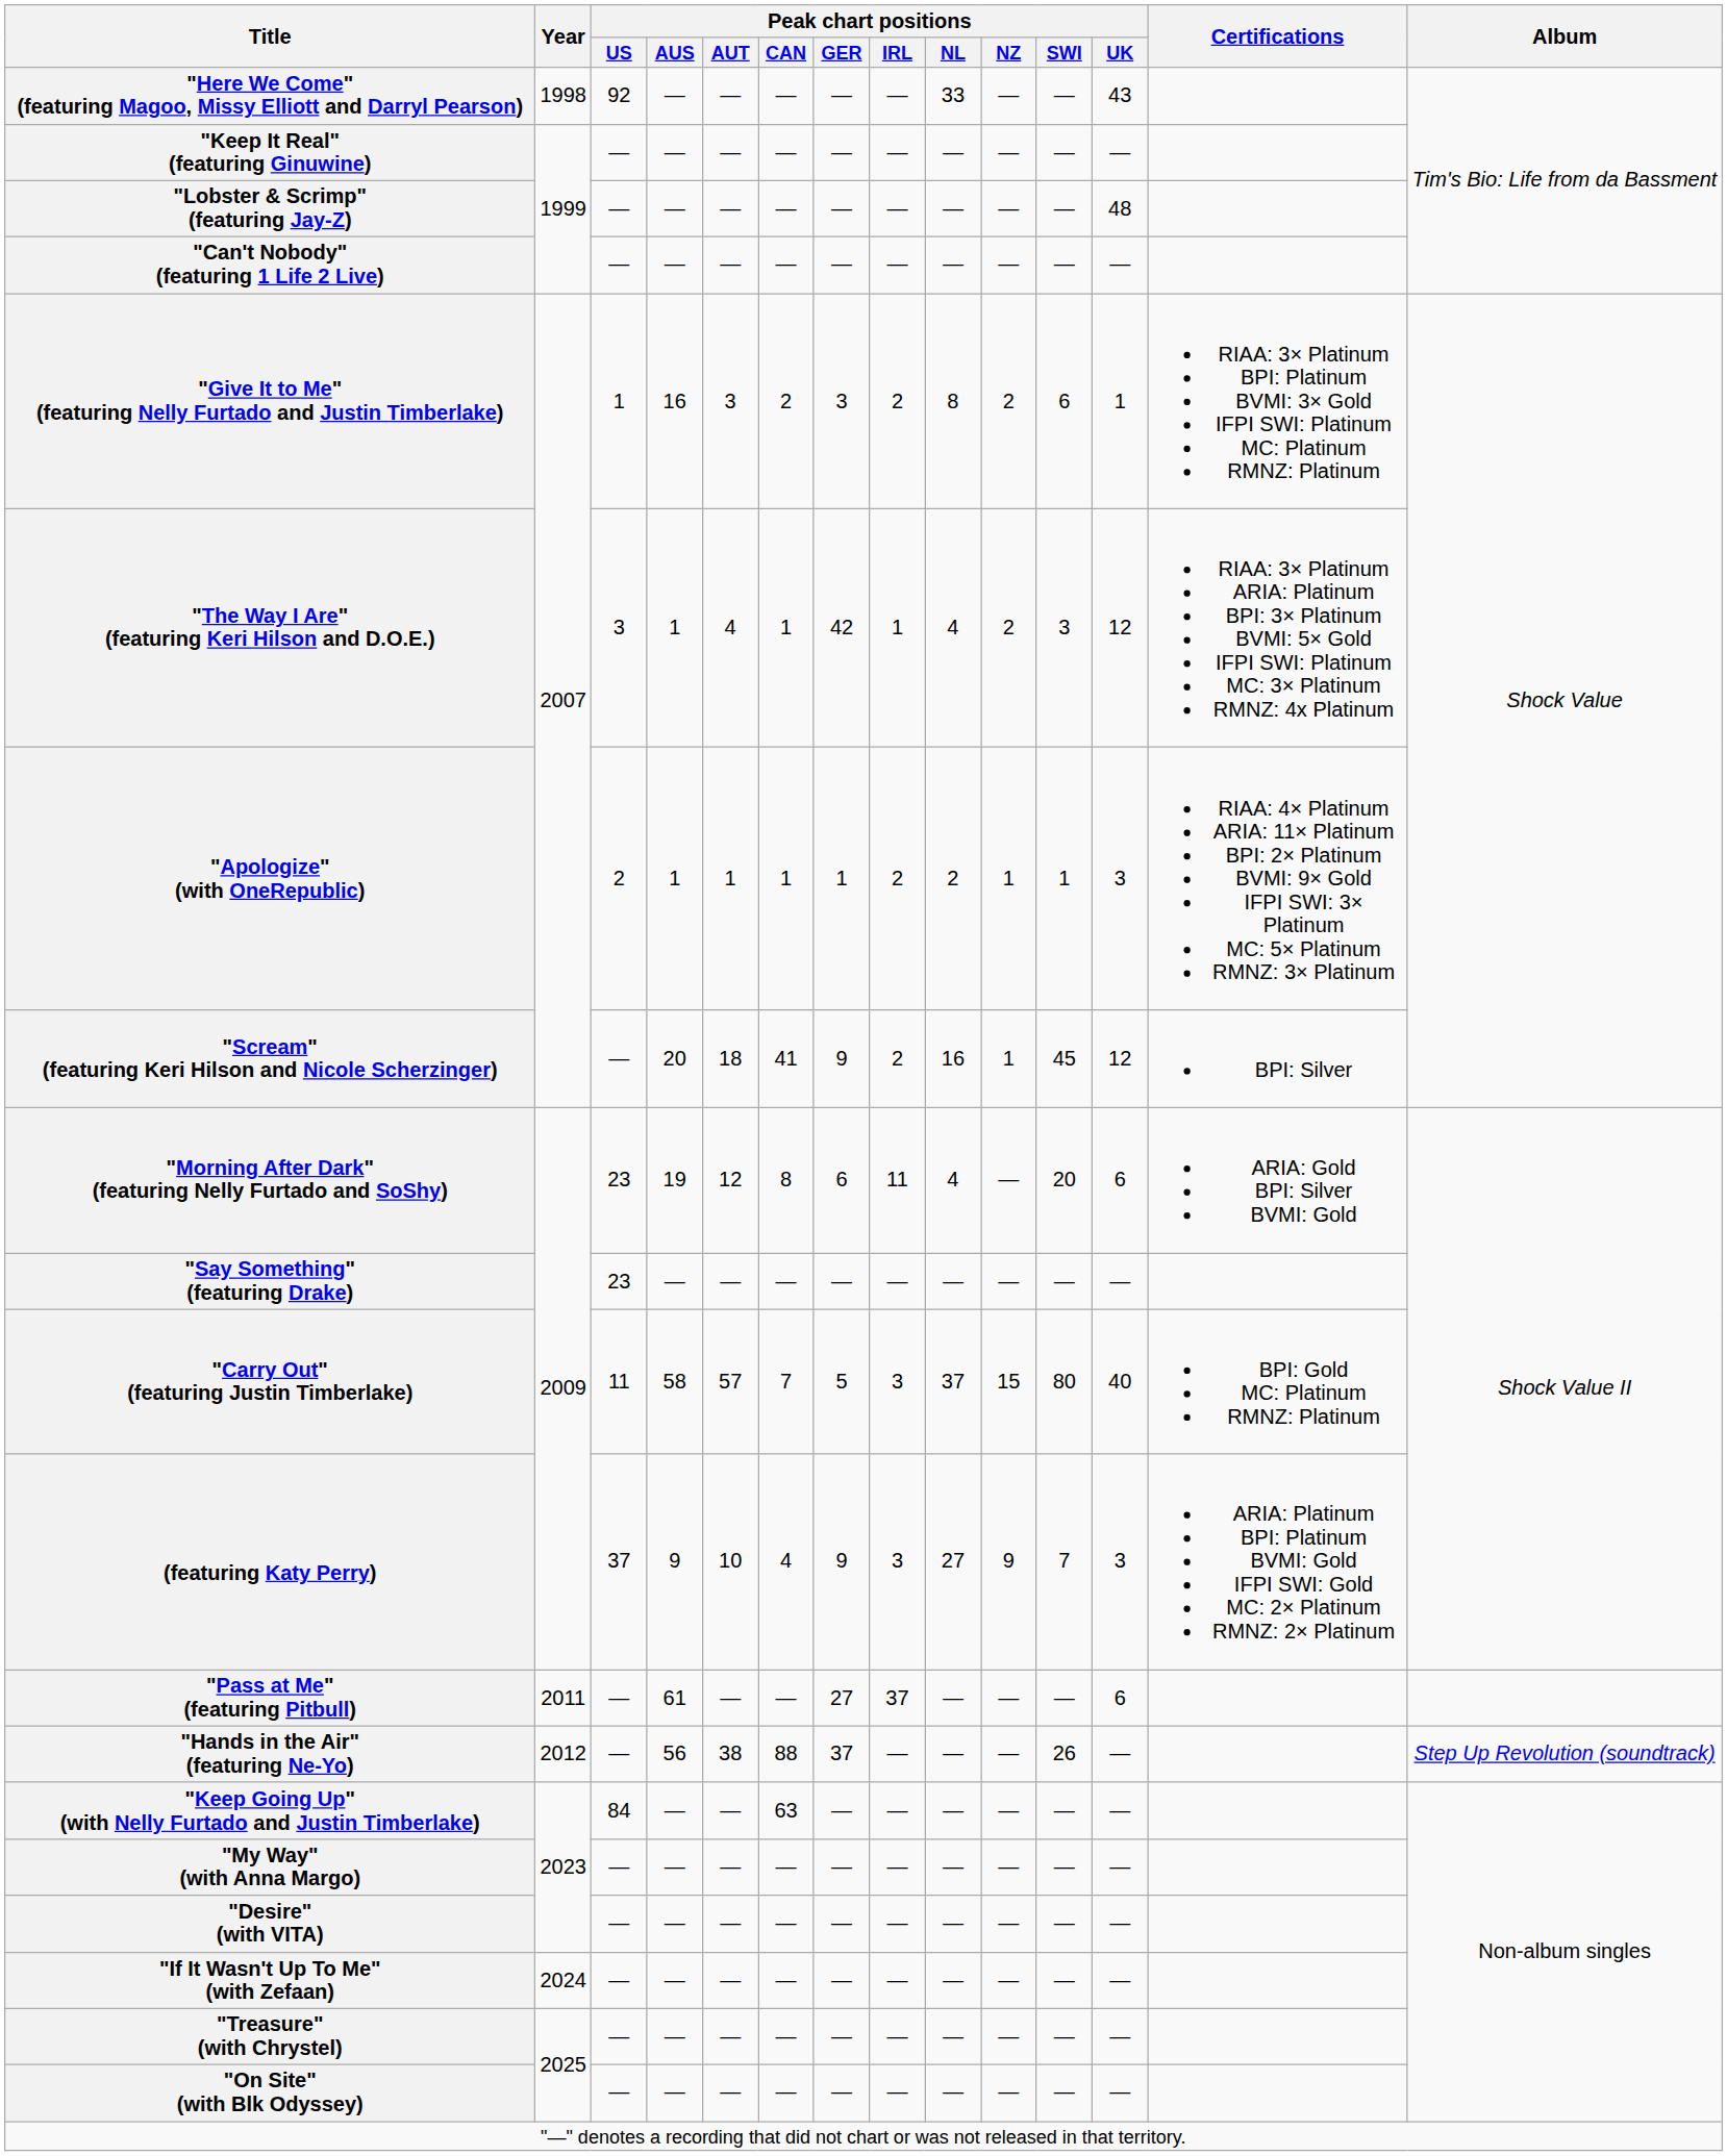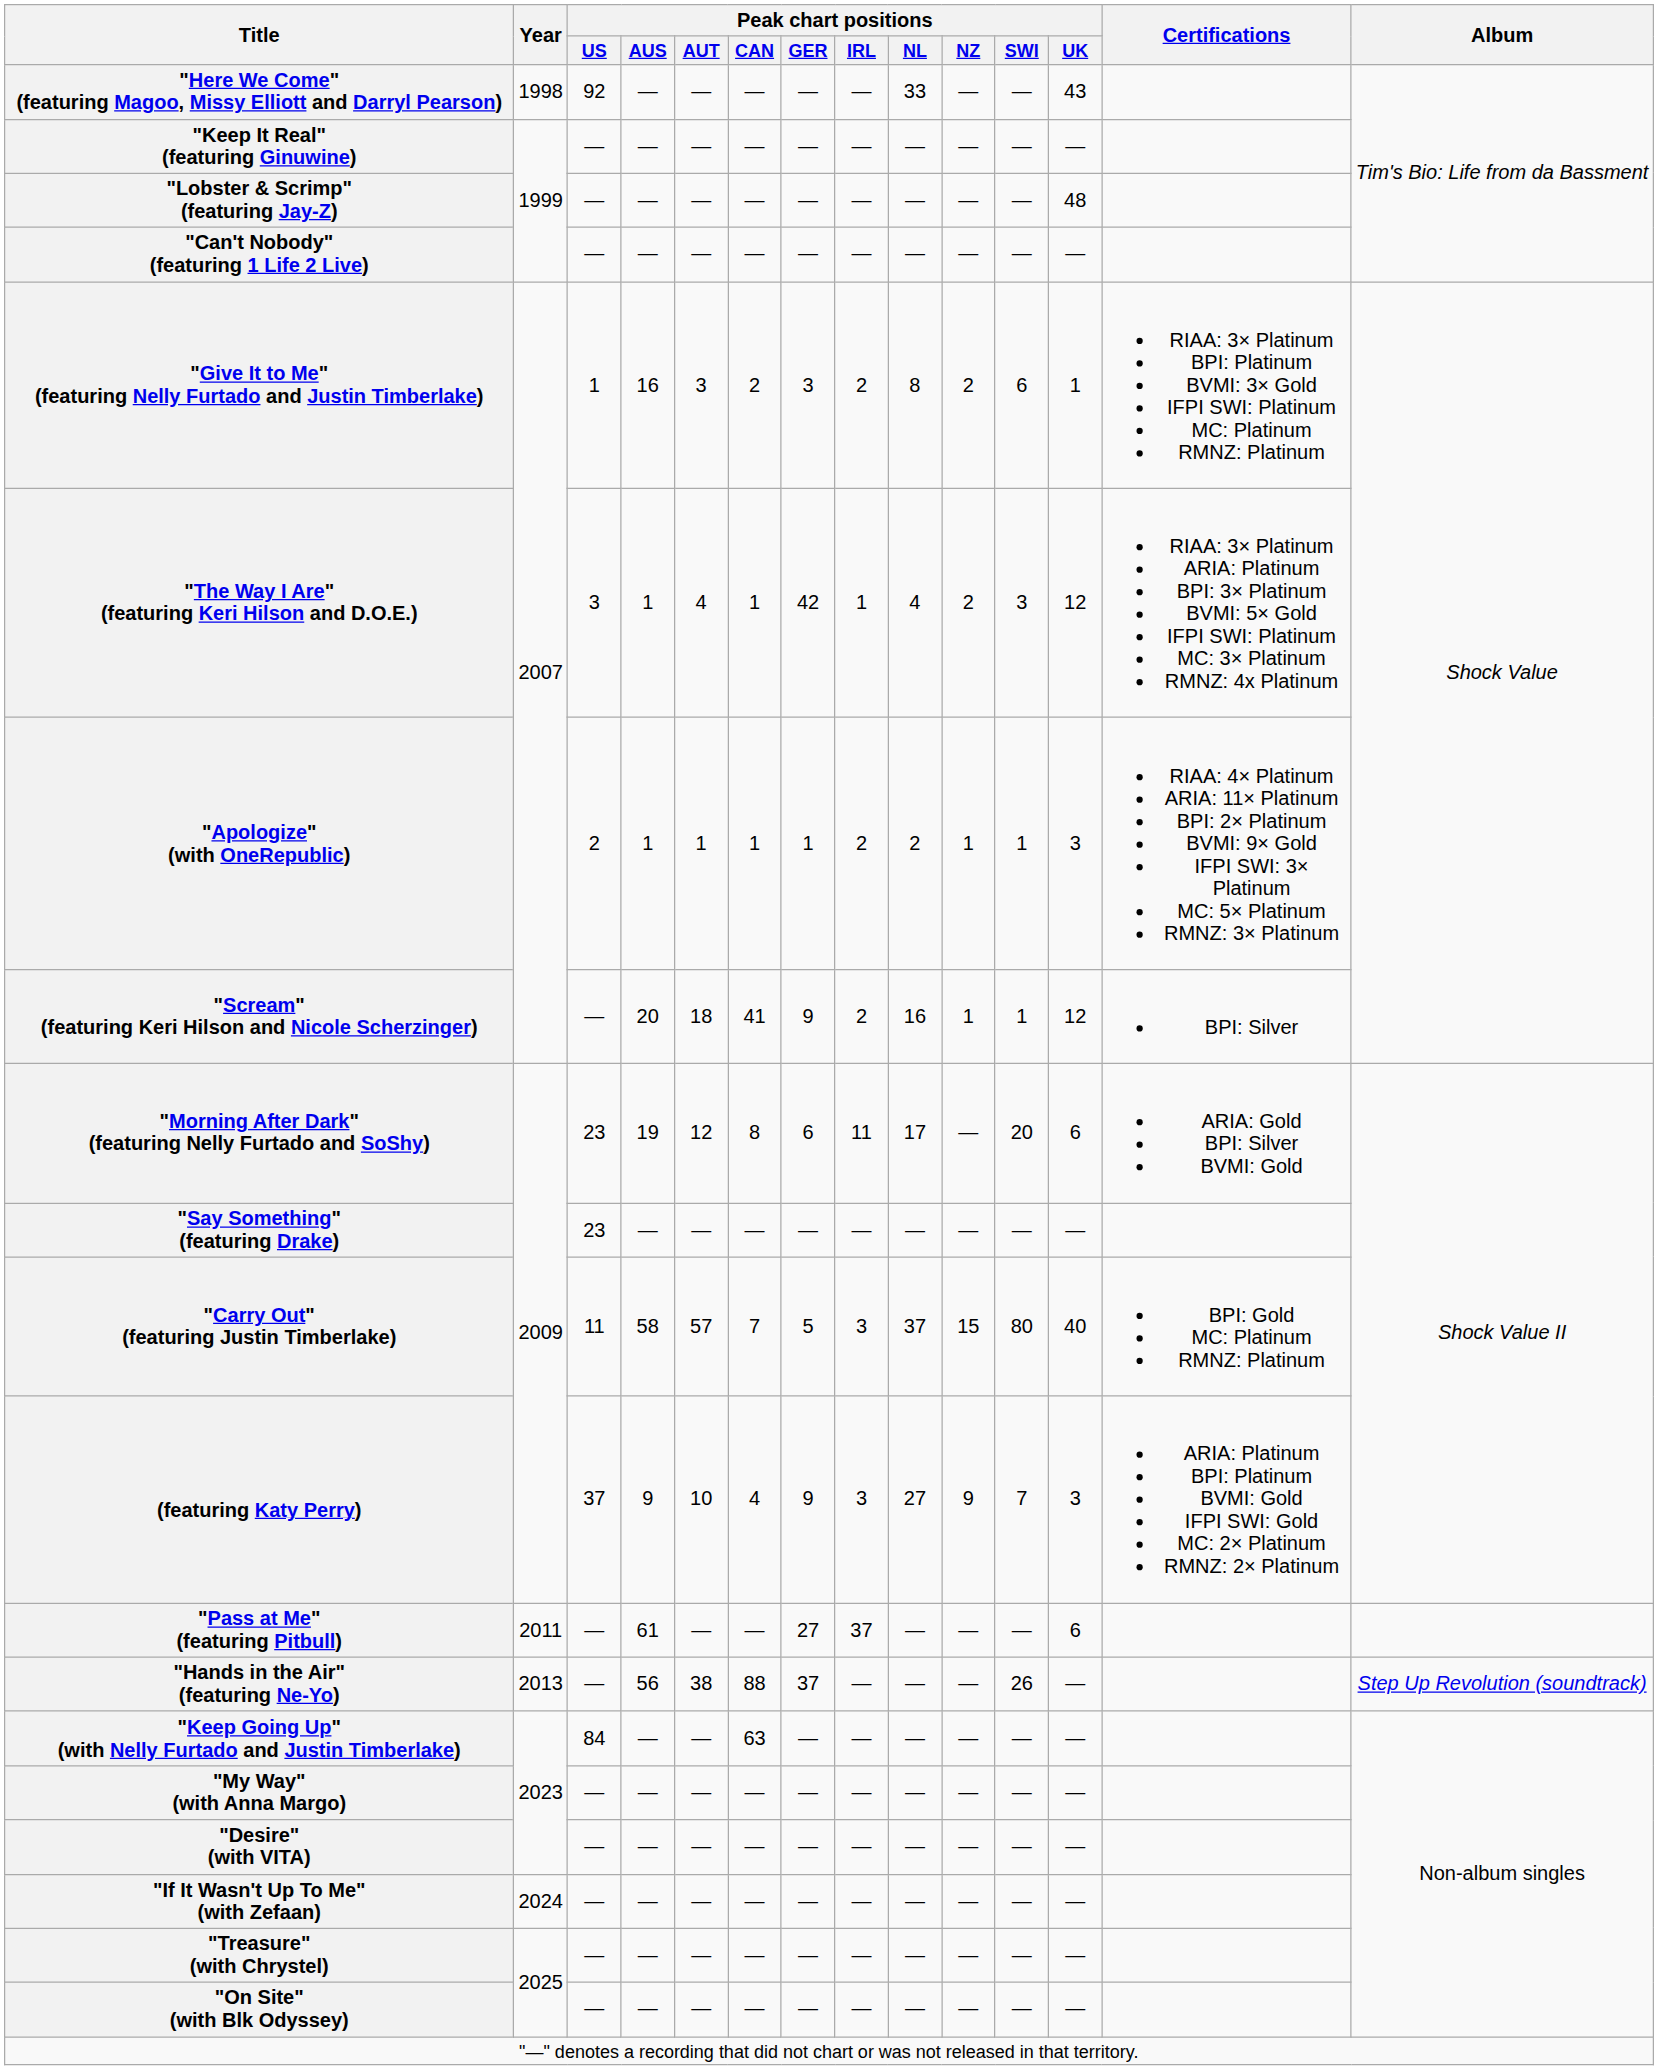 <table class="wikitable plainrowheaders" style="text-align:center;">
 <tr>
 <th scope="col" rowspan="2" style="width:25em;">Title</th>
 <th scope="col" rowspan="2">Year</th>
 <th scope="col" colspan="10">Peak chart positions</th>
 <th scope="col" rowspan="2" style="width:12em;"><a href='#'>Certifications</a></th>
 <th scope="col" rowspan="2">Album</th>
 </tr>
 <tr>
 <th style="width:2.5em; font-size:90%"><a href='#'>US</a> <br></th>
 <th style="width:2.5em; font-size:90%"><a href='#'>AUS</a> <br></th>
 <th style="width:2.5em; font-size:90%"><a href='#'>AUT</a> <br></th>
 <th style="width:2.5em; font-size:90%"><a href='#'>CAN</a> <br></th>
 <th style="width:2.5em; font-size:90%"><a href='#'>GER</a> <br></th>
 <th style="width:2.5em; font-size:90%"><a href='#'>IRL</a> <br></th>
 <th style="width:2.5em; font-size:90%"><a href='#'>NL</a> <br></th>
 <th style="width:2.5em; font-size:90%"><a href='#'>NZ</a> <br></th>
 <th style="width:2.5em; font-size:90%"><a href='#'>SWI</a> <br></th>
 <th style="width:2.5em; font-size:90%"><a href='#'>UK</a> <br></th>
 </tr>
 <tr>
 <th scope="row">"<a href='#'>Here We Come</a>" <br><span>(featuring <a href='#'>Magoo</a>, <a href='#'>Missy Elliott</a> and <a href='#'>Darryl Pearson</a>)</span></th>
 <td>1998</td>
 <td>92</td>
 <td>—</td>
 <td>—</td>
 <td>—</td>
 <td>—</td>
 <td>—</td>
 <td>33</td>
 <td>—</td>
 <td>—</td>
 <td>43</td>
 <td></td>
 <td rowspan="4"><em>Tim's Bio: Life from da Bassment</em></td>
 </tr>
 <tr>
 <th scope="row">"Keep It Real" <br><span>(featuring <a href='#'>Ginuwine</a>)</span></th>
 <td rowspan="3">1999</td>
 <td>—</td>
 <td>—</td>
 <td>—</td>
 <td>—</td>
 <td>—</td>
 <td>—</td>
 <td>—</td>
 <td>—</td>
 <td>—</td>
 <td>—</td>
 <td></td>
 </tr>
 <tr>
 <th scope="row">"Lobster & Scrimp" <br><span>(featuring <a href='#'>Jay-Z</a>)</span></th>
 <td>—</td>
 <td>—</td>
 <td>—</td>
 <td>—</td>
 <td>—</td>
 <td>—</td>
 <td>—</td>
 <td>—</td>
 <td>—</td>
 <td>48</td>
 <td></td>
 </tr>
 <tr>
 <th scope="row">"Can't Nobody" <br><span>(featuring <a href='#'>1 Life 2 Live</a>)</span></th>
 <td>—</td>
 <td>—</td>
 <td>—</td>
 <td>—</td>
 <td>—</td>
 <td>—</td>
 <td>—</td>
 <td>—</td>
 <td>—</td>
 <td>—</td>
 <td></td>
 </tr>
 <tr>
 <th scope="row">"<a href='#'>Give It to Me</a>" <br><span>(featuring <a href='#'>Nelly Furtado</a> and <a href='#'>Justin Timberlake</a>)</span></th>
 <td rowspan="4">2007</td>
 <td>1</td>
 <td>16</td>
 <td>3</td>
 <td>2</td>
 <td>3</td>
 <td>2</td>
 <td>8</td>
 <td>2</td>
 <td>6</td>
 <td>1</td>
 <td><br><ul><li>RIAA: 3× Platinum</li><li>BPI: Platinum</li><li>BVMI: 3× Gold</li><li>IFPI SWI: Platinum</li><li>MC: Platinum</li><li>RMNZ: Platinum</li></ul></td>
 <td rowspan="4"><em>Shock Value</em></td>
 </tr>
 <tr>
 <th scope="row">"<a href='#'>The Way I Are</a>" <br><span>(featuring <a href='#'>Keri Hilson</a> and D.O.E.)</span></th>
 <td>3</td>
 <td>1</td>
 <td>4</td>
 <td>1</td>
 <td>42</td>
 <td>1</td>
 <td>4</td>
 <td>2</td>
 <td>3</td>
 <td>12</td>
 <td><br><ul><li>RIAA: 3× Platinum</li><li>ARIA: Platinum</li><li>BPI: 3× Platinum</li><li>BVMI: 5× Gold</li><li>IFPI SWI: Platinum</li><li>MC: 3× Platinum</li><li>RMNZ: 4x Platinum</li></ul></td>
 </tr>
 <tr>
 <th scope="row">"<a href='#'>Apologize</a>" <br><span>(with <a href='#'>OneRepublic</a>)</span></th>
 <td>2</td>
 <td>1</td>
 <td>1</td>
 <td>1</td>
 <td>1</td>
 <td>2</td>
 <td>2</td>
 <td>1</td>
 <td>1</td>
 <td>3</td>
 <td><br><ul><li>RIAA: 4× Platinum</li><li>ARIA: 11× Platinum</li><li>BPI: 2× Platinum</li><li>BVMI: 9× Gold</li><li>IFPI SWI: 3× Platinum</li><li>MC: 5× Platinum</li><li>RMNZ: 3× Platinum</li></ul></td>
 </tr>
 <tr>
 <th scope="row">"<a href='#'>Scream</a>" <br><span>(featuring Keri Hilson and <a href='#'>Nicole Scherzinger</a>)</span></th>
 <td>—</td>
 <td>20</td>
 <td>18</td>
 <td>41</td>
 <td>9</td>
 <td>2</td>
 <td>16</td>
 <td>1</td>
-<td>45</td>
+<td>1</td>
 <td>12</td>
 <td><br><ul><li>BPI: Silver</li></ul></td>
 </tr>
 <tr>
 <th scope="row">"<a href='#'>Morning After Dark</a>" <br><span>(featuring Nelly Furtado and <a href='#'>SoShy</a>)</span></th>
 <td rowspan="4">2009</td>
 <td>23</td>
 <td>19</td>
 <td>12</td>
 <td>8</td>
 <td>6</td>
 <td>11</td>
-<td>4</td>
+<td>17</td>
 <td>—</td>
 <td>20</td>
 <td>6</td>
 <td><br><ul><li>ARIA: Gold</li><li>BPI: Silver</li><li>BVMI: Gold</li></ul></td>
 <td rowspan="4"><em>Shock Value II</em></td>
 </tr>
 <tr>
 <th scope="row">"<a href='#'>Say Something</a>" <br><span>(featuring <a href='#'>Drake</a>)</span></th>
 <td>23</td>
 <td>—</td>
 <td>—</td>
 <td>—</td>
 <td>—</td>
 <td>—</td>
 <td>—</td>
 <td>—</td>
 <td>—</td>
 <td>—</td>
 <td></td>
 </tr>
 <tr>
 <th scope="row">"<a href='#'>Carry Out</a>" <br><span>(featuring Justin Timberlake)</span></th>
 <td>11</td>
 <td>58</td>
 <td>57</td>
 <td>7</td>
 <td>5</td>
 <td>3</td>
 <td>37</td>
 <td>15</td>
 <td>80</td>
 <td>40</td>
 <td><br><ul><li>BPI: Gold</li><li>MC: Platinum</li><li>RMNZ: Platinum</li></ul></td>
 </tr>
 <tr>
 <th scope="row"><br><span>(featuring <a href='#'>Katy Perry</a>)</span></th>
 <td>37</td>
 <td>9</td>
 <td>10</td>
 <td>4</td>
 <td>9</td>
 <td>3</td>
 <td>27</td>
 <td>9</td>
 <td>7</td>
 <td>3</td>
 <td><br><ul><li>ARIA: Platinum</li><li>BPI: Platinum</li><li>BVMI: Gold</li><li>IFPI SWI: Gold</li><li>MC: 2× Platinum</li><li>RMNZ: 2× Platinum</li></ul></td>
 </tr>
 <tr>
 <th scope="row">"<a href='#'>Pass at Me</a>" <br><span>(featuring <a href='#'>Pitbull</a>)</span></th>
 <td>2011</td>
 <td>—</td>
 <td>61</td>
 <td>—</td>
 <td>—</td>
 <td>27</td>
 <td>37</td>
 <td>—</td>
 <td>—</td>
 <td>—</td>
 <td>6</td>
 <td></td>
 <td></td>
 </tr>
 <tr>
 <th scope="row">"Hands in the Air" <br><span>(featuring <a href='#'>Ne-Yo</a>)</span></th>
-<td>2012</td>
+<td>2013</td>
 <td>—</td>
 <td>56</td>
 <td>38</td>
 <td>88</td>
 <td>37</td>
 <td>—</td>
 <td>—</td>
 <td>—</td>
 <td>26</td>
 <td>—</td>
 <td></td>
 <td><em><a href='#'>Step Up Revolution (soundtrack)</a></em></td>
 </tr>
 <tr>
 <th scope="row">"<a href='#'>Keep Going Up</a>" <br><span>(with <a href='#'>Nelly Furtado</a> and <a href='#'>Justin Timberlake</a>)</span></th>
 <td rowspan="3">2023</td>
 <td>84</td>
 <td>—</td>
 <td>—</td>
 <td>63</td>
 <td>—</td>
 <td>—</td>
 <td>—</td>
 <td>—</td>
 <td>—</td>
 <td>—</td>
 <td></td>
 <td rowspan="6">Non-album singles</td>
 </tr>
 <tr>
 <th scope="row">"My Way" <br><span>(with Anna Margo)</span></th>
 <td>—</td>
 <td>—</td>
 <td>—</td>
 <td>—</td>
 <td>—</td>
 <td>—</td>
 <td>—</td>
 <td>—</td>
 <td>—</td>
 <td>—</td>
 <td></td>
 </tr>
 <tr>
 <th scope="row">"Desire" <br><span>(with VITA)</span></th>
 <td>—</td>
 <td>—</td>
 <td>—</td>
 <td>—</td>
 <td>—</td>
 <td>—</td>
 <td>—</td>
 <td>—</td>
 <td>—</td>
 <td>—</td>
 <td></td>
 </tr>
 <tr>
 <th scope="row">"If It Wasn't Up To Me" <br><span>(with Zefaan)</span></th>
 <td>2024</td>
 <td>—</td>
 <td>—</td>
 <td>—</td>
 <td>—</td>
 <td>—</td>
 <td>—</td>
 <td>—</td>
 <td>—</td>
 <td>—</td>
 <td>—</td>
 <td></td>
 </tr>
 <tr>
 <th scope="row">"Treasure" <br><span>(with Chrystel)</span></th>
 <td rowspan="2">2025</td>
 <td>—</td>
 <td>—</td>
 <td>—</td>
 <td>—</td>
 <td>—</td>
 <td>—</td>
 <td>—</td>
 <td>—</td>
 <td>—</td>
 <td>—</td>
 <td></td>
 </tr>
 <tr>
 <th scope="row">"On Site" <br><span>(with Blk Odyssey)</span></th>
 <td>—</td>
 <td>—</td>
 <td>—</td>
 <td>—</td>
 <td>—</td>
 <td>—</td>
 <td>—</td>
 <td>—</td>
 <td>—</td>
 <td>—</td>
 <td></td>
 </tr>
 <tr>
 <td colspan="16" style="font-size:90%">"—" denotes a recording that did not chart or was not released in that territory.</td>
 </tr>
 </table>
